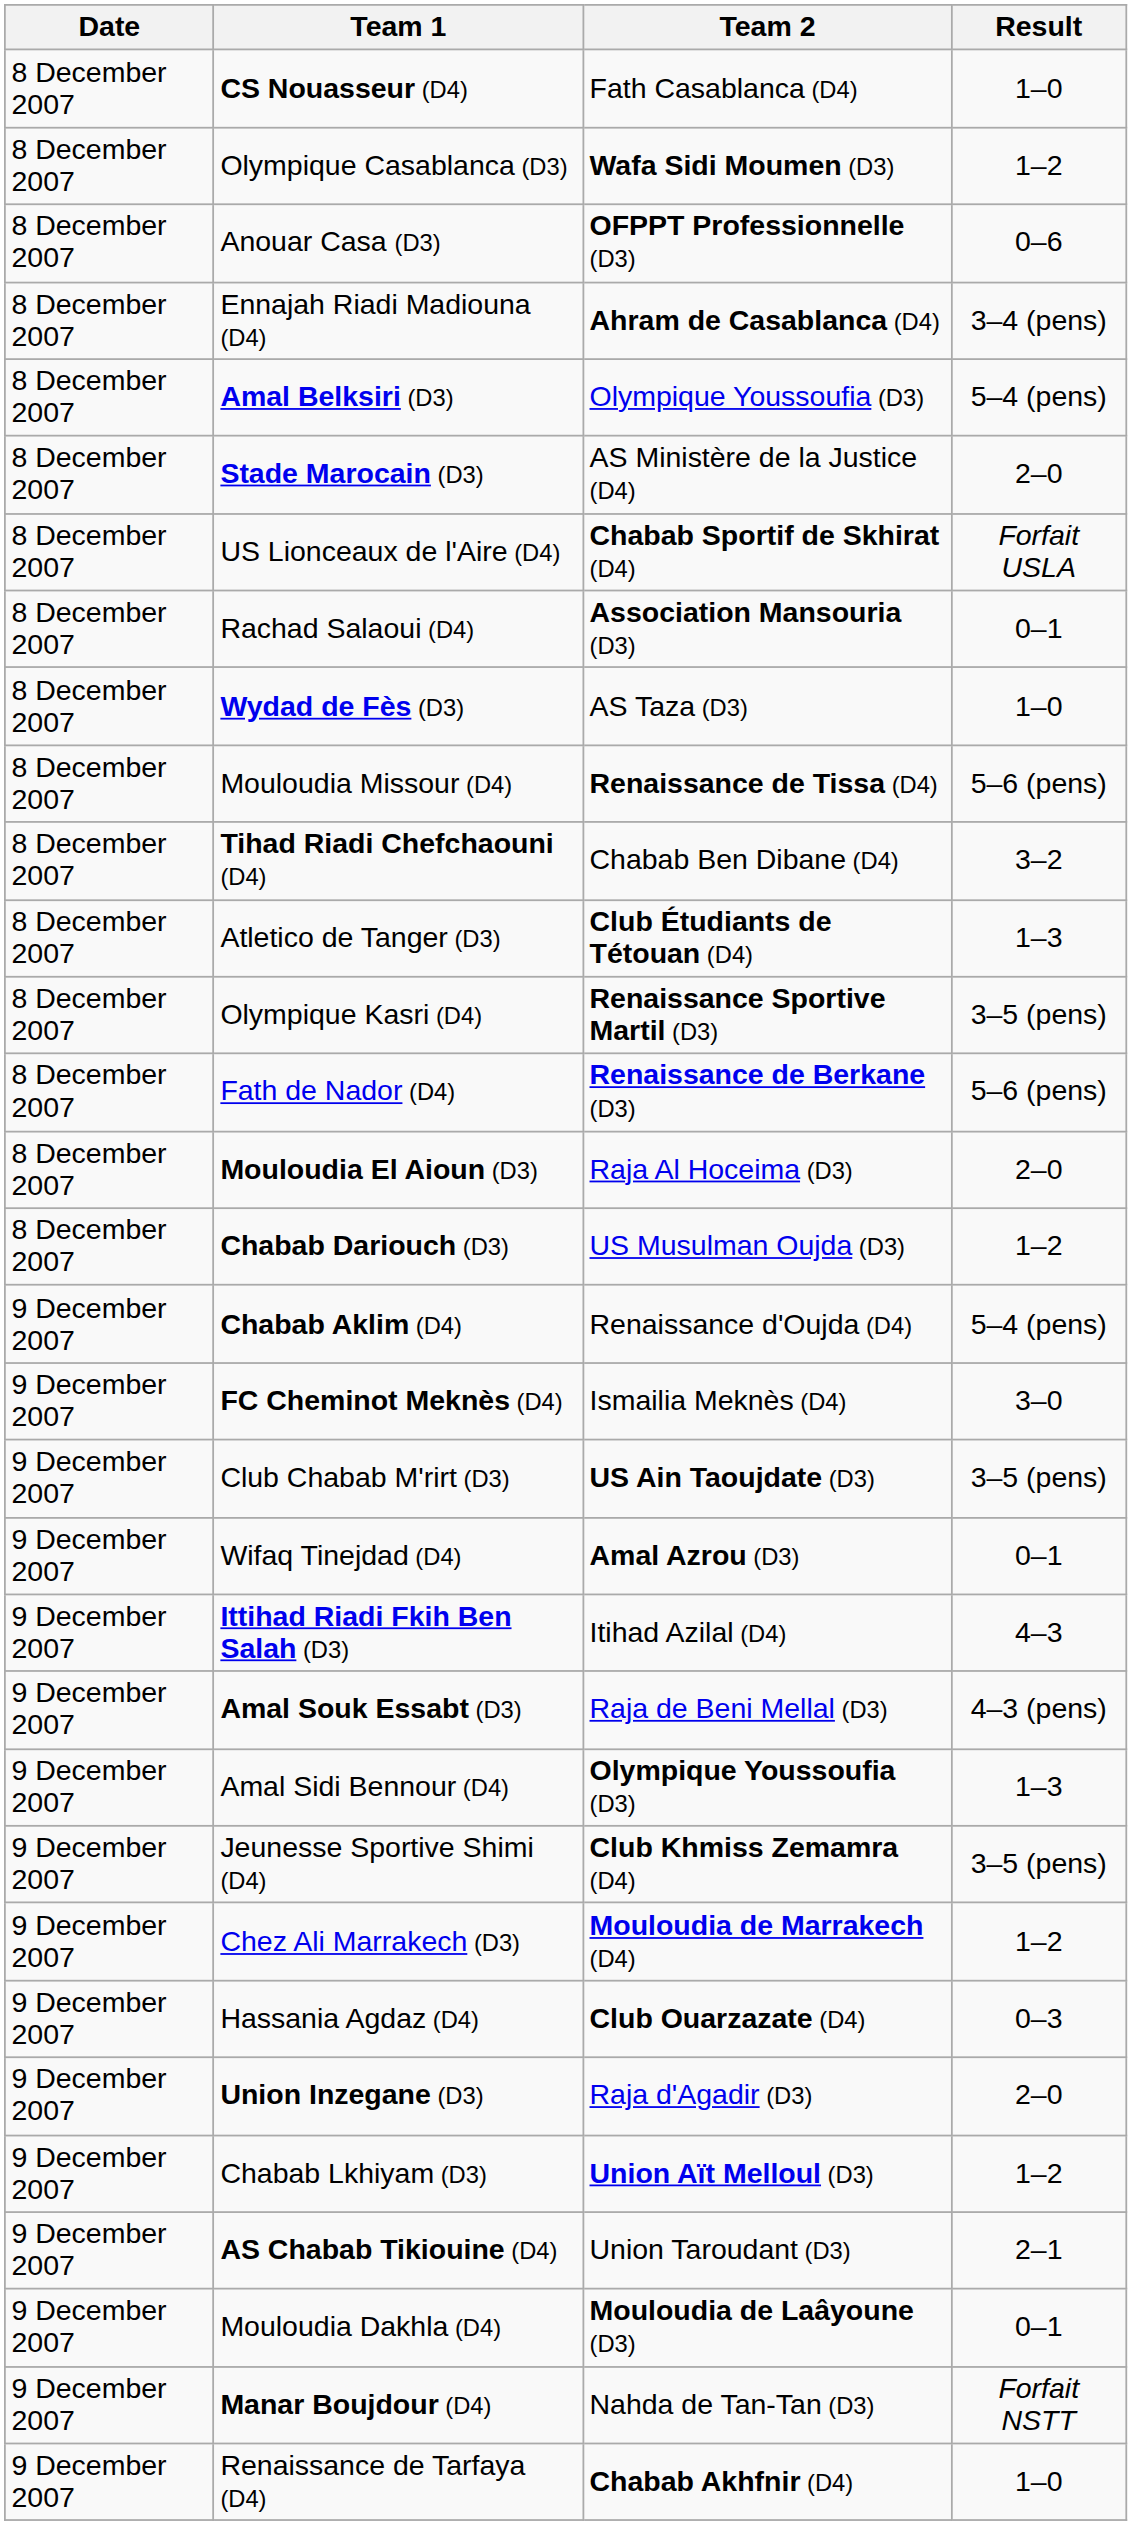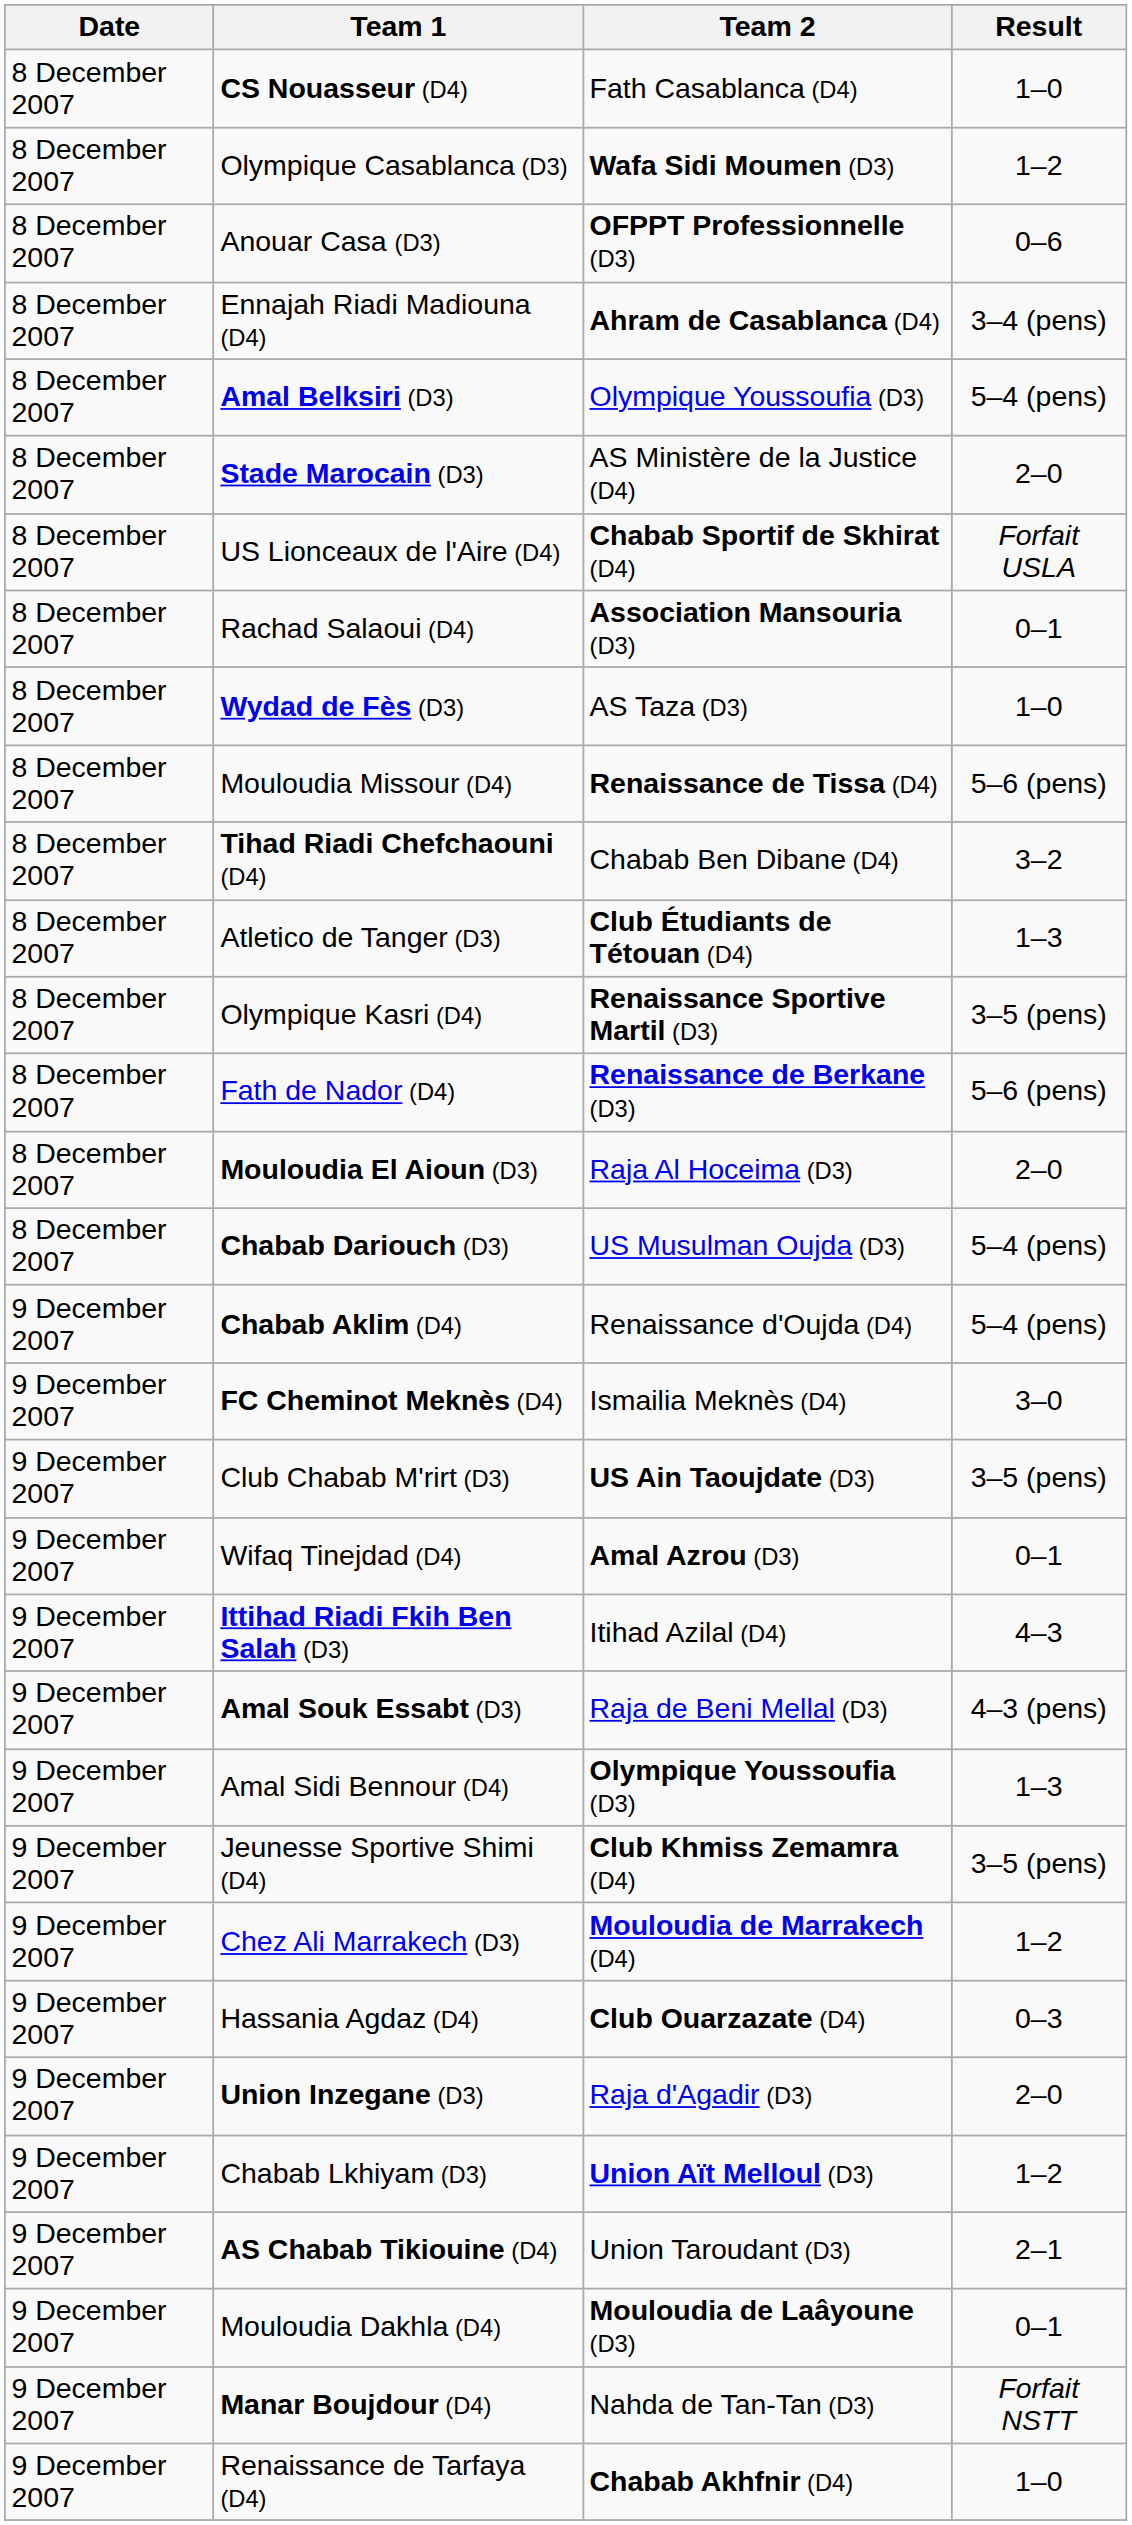 <table class=wikitable>
 <tr>
 <th width="110">Date</th>
 <th width="200">Team 1</th>
 <th width="200">Team 2</th>
 <th width="90">Result</th>
 </tr>
 <tr>
 <td>8 December 2007</td>
 <td><strong>CS Nouasseur</strong><small> (D4)</small></td>
 <td>Fath Casablanca<small> (D4)</small></td>
 <td align=center>1–0</td>
 </tr>
 <tr>
 <td>8 December 2007</td>
 <td>Olympique Casablanca<small> (D3)</small></td>
 <td><strong>Wafa Sidi Moumen</strong><small> (D3)</small></td>
 <td align=center>1–2</td>
 </tr>
 <tr>
 <td>8 December 2007</td>
 <td>Anouar Casa <small> (D3)</small></td>
 <td><strong>OFPPT Professionnelle</strong><small> (D3)</small></td>
 <td align=center>0–6</td>
 </tr>
 <tr>
 <td>8 December 2007</td>
 <td>Ennajah Riadi Madiouna<small> (D4)</small></td>
 <td><strong>Ahram de Casablanca</strong><small> (D4)</small></td>
 <td align=center>3–4  (pens)</td>
 </tr>
 <tr>
 <td>8 December 2007</td>
 <td><strong><a href='#'>Amal Belksiri</a></strong><small> (D3)</small></td>
 <td><a href='#'>Olympique Youssoufia</a><small> (D3)</small></td>
 <td align=center>5–4 (pens)</td>
 </tr>
 <tr>
 <td>8 December 2007</td>
 <td><strong><a href='#'>Stade Marocain</a></strong><small> (D3)</small></td>
 <td>AS Ministère de la Justice<small> (D4)</small></td>
 <td align=center>2–0</td>
 </tr>
 <tr>
 <td>8 December 2007</td>
 <td>US Lionceaux de l'Aire<small> (D4)</small></td>
 <td><strong>Chabab Sportif de Skhirat</strong><small> (D4)</small></td>
 <td align=center><em>Forfait USLA</em></td>
 </tr>
 <tr>
 <td>8 December 2007</td>
 <td>Rachad Salaoui<small> (D4)</small></td>
 <td><strong>Association Mansouria</strong><small> (D3)</small></td>
 <td align=center>0–1</td>
 </tr>
 <tr>
 <td>8 December 2007</td>
 <td><strong><a href='#'>Wydad de Fès</a></strong><small> (D3)</small></td>
 <td>AS Taza<small> (D3)</small></td>
 <td align=center>1–0</td>
 </tr>
 <tr>
 <td>8 December 2007</td>
 <td>Mouloudia Missour<small> (D4)</small></td>
 <td><strong>Renaissance de Tissa</strong><small> (D4)</small></td>
 <td align=center>5–6 (pens)</td>
 </tr>
 <tr>
 <td>8 December 2007</td>
 <td><strong>Tihad Riadi Chefchaouni</strong><small> (D4)</small></td>
 <td>Chabab Ben Dibane<small> (D4)</small></td>
 <td align=center>3–2</td>
 </tr>
 <tr>
 <td>8 December 2007</td>
 <td>Atletico de Tanger<small> (D3)</small></td>
 <td><strong>Club Étudiants de Tétouan</strong><small> (D4)</small></td>
 <td align=center>1–3</td>
 </tr>
 <tr>
 <td>8 December 2007</td>
 <td>Olympique Kasri<small> (D4)</small></td>
 <td><strong>Renaissance Sportive Martil</strong><small> (D3)</small></td>
 <td align=center>3–5 (pens)</td>
 </tr>
 <tr>
 <td>8 December 2007</td>
 <td><a href='#'>Fath de Nador</a><small> (D4)</small></td>
 <td><strong><a href='#'>Renaissance de Berkane</a></strong><small> (D3)</small></td>
 <td align=center>5–6 (pens)</td>
 </tr>
 <tr>
 <td>8 December 2007</td>
 <td><strong>Mouloudia El Aioun</strong><small> (D3)</small></td>
 <td><a href='#'>Raja Al Hoceima</a><small> (D3)</small></td>
 <td align=center>2–0</td>
 </tr>
 <tr>
 <td>8 December 2007</td>
 <td><strong>Chabab Dariouch</strong><small> (D3)</small></td>
 <td><a href='#'>US Musulman Oujda</a><small> (D3)</small></td>
-<td align=center>1–2</td>
+<td align=center>5–4 (pens)</td>
 </tr>
 <tr>
 <td>9 December 2007</td>
 <td><strong>Chabab Aklim</strong><small> (D4)</small></td>
 <td>Renaissance d'Oujda<small> (D4)</small></td>
 <td align=center>5–4 (pens)</td>
 </tr>
 <tr>
 <td>9 December 2007</td>
 <td><strong>FC Cheminot Meknès</strong><small> (D4)</small></td>
 <td>Ismailia Meknès<small> (D4)</small></td>
 <td align=center>3–0</td>
 </tr>
 <tr>
 <td>9 December 2007</td>
 <td>Club Chabab M'rirt<small> (D3)</small></td>
 <td><strong>US Ain Taoujdate</strong><small> (D3)</small></td>
 <td align=center>3–5 (pens)</td>
 </tr>
 <tr>
 <td>9 December 2007</td>
 <td>Wifaq Tinejdad<small> (D4)</small></td>
 <td><strong>Amal Azrou</strong><small> (D3)</small></td>
 <td align=center>0–1</td>
 </tr>
 <tr>
 <td>9 December 2007</td>
 <td><strong><a href='#'>Ittihad Riadi Fkih Ben Salah</a></strong><small> (D3)</small></td>
 <td>Itihad Azilal<small> (D4)</small></td>
 <td align=center>4–3</td>
 </tr>
 <tr>
 <td>9 December 2007</td>
 <td><strong>Amal Souk Essabt</strong><small> (D3)</small></td>
 <td><a href='#'>Raja de Beni Mellal</a><small> (D3)</small></td>
 <td align=center>4–3 (pens)</td>
 </tr>
 <tr>
 <td>9 December 2007</td>
 <td>Amal Sidi Bennour<small> (D4)</small></td>
 <td><strong>Olympique Youssoufia</strong><small> (D3)</small></td>
 <td align=center>1–3</td>
 </tr>
 <tr>
 <td>9 December 2007</td>
 <td>Jeunesse Sportive Shimi<small> (D4)</small></td>
 <td><strong>Club Khmiss Zemamra</strong><small> (D4)</small></td>
 <td align=center>3–5 (pens)</td>
 </tr>
 <tr>
 <td>9 December 2007</td>
 <td><a href='#'>Chez Ali Marrakech</a><small> (D3)</small></td>
 <td><strong><a href='#'>Mouloudia de Marrakech</a></strong><small> (D4)</small></td>
 <td align=center>1–2</td>
 </tr>
 <tr>
 <td>9 December 2007</td>
 <td>Hassania Agdaz<small> (D4)</small></td>
 <td><strong>Club Ouarzazate</strong><small> (D4)</small></td>
 <td align=center>0–3</td>
 </tr>
 <tr>
 <td>9 December 2007</td>
 <td><strong>Union Inzegane</strong><small> (D3)</small></td>
 <td><a href='#'>Raja d'Agadir</a><small> (D3)</small></td>
 <td align=center>2–0</td>
 </tr>
 <tr>
 <td>9 December 2007</td>
 <td>Chabab Lkhiyam<small> (D3)</small></td>
 <td><strong><a href='#'>Union Aït Melloul</a></strong><small> (D3)</small></td>
 <td align=center>1–2</td>
 </tr>
 <tr>
 <td>9 December 2007</td>
 <td><strong>AS Chabab Tikiouine</strong><small> (D4)</small></td>
 <td>Union Taroudant<small> (D3)</small></td>
 <td align=center>2–1</td>
 </tr>
 <tr>
 <td>9 December 2007</td>
 <td>Mouloudia Dakhla<small> (D4)</small></td>
 <td><strong>Mouloudia de Laâyoune</strong><small> (D3)</small></td>
 <td align=center>0–1</td>
 </tr>
 <tr>
 <td>9 December 2007</td>
 <td><strong>Manar Boujdour</strong><small> (D4)</small></td>
 <td>Nahda de Tan-Tan<small> (D3)</small></td>
 <td align=center><em>Forfait NSTT</em></td>
 </tr>
 <tr>
 <td>9 December 2007</td>
 <td>Renaissance de Tarfaya<small> (D4)</small></td>
 <td><strong>Chabab Akhfnir</strong><small> (D4)</small></td>
 <td align=center>1–0</td>
 </tr>
 </table>
